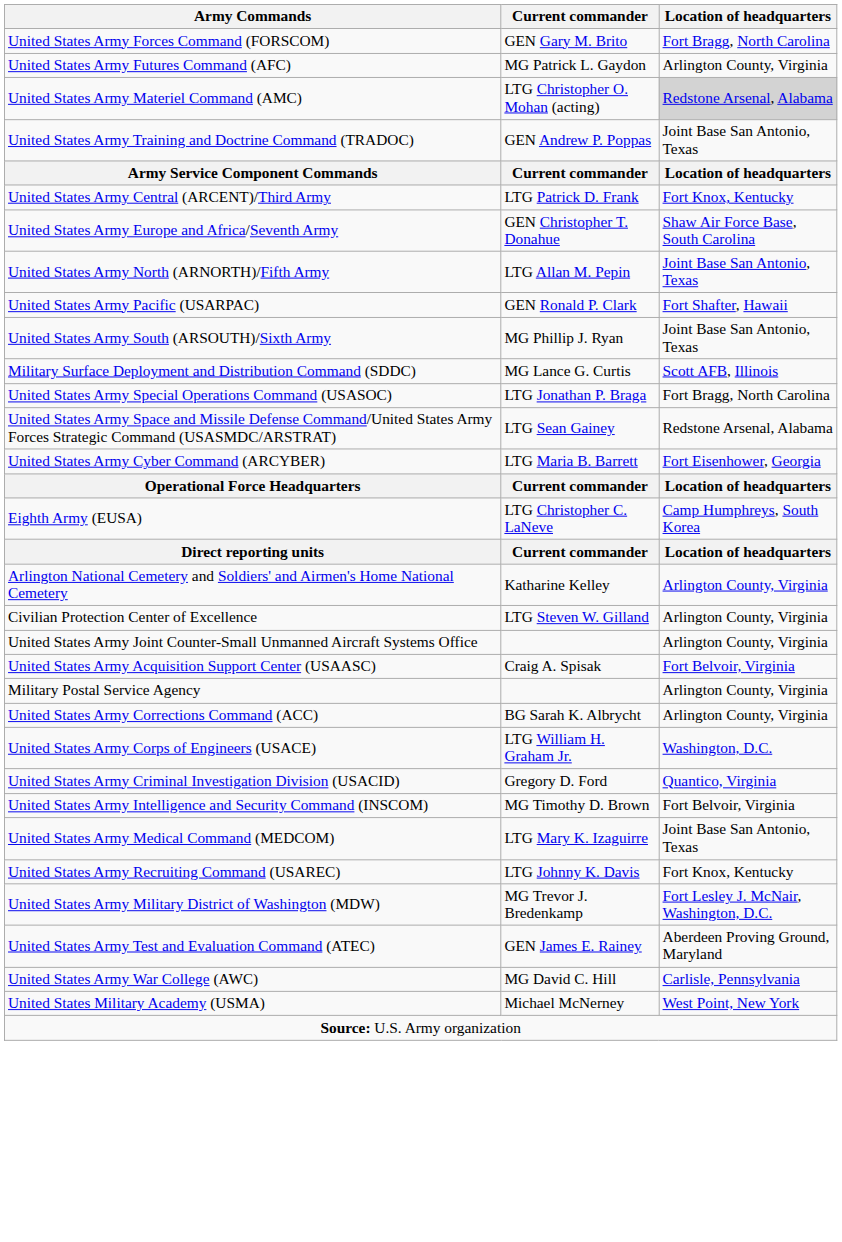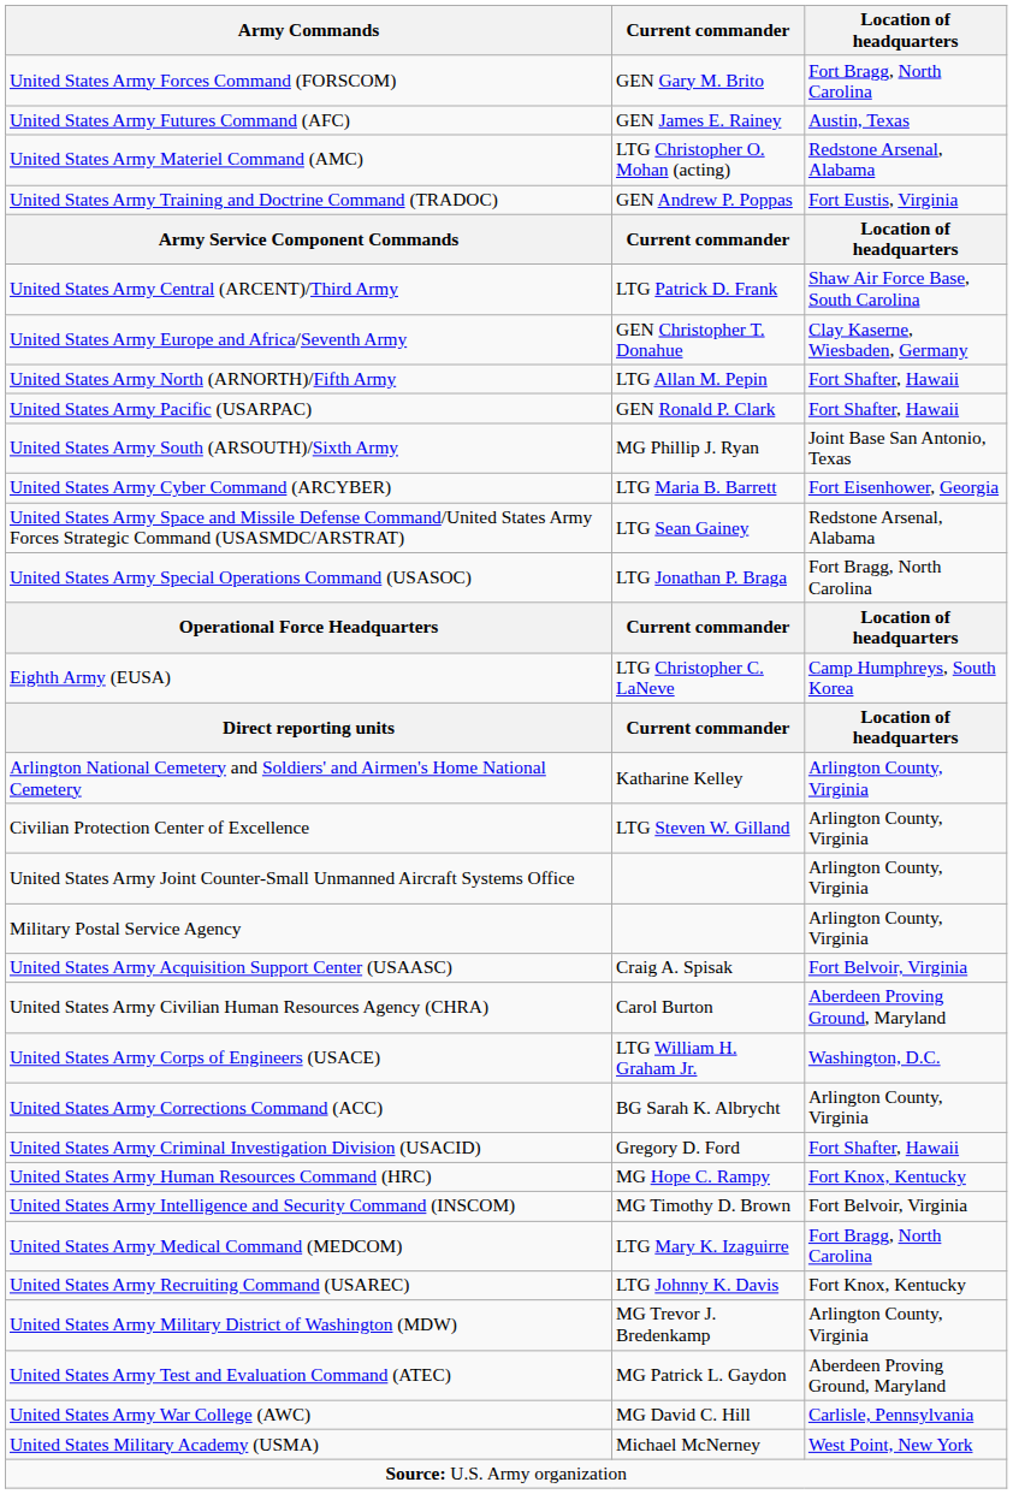 <table class="wikitable">
 <tr>
 <th>Army Commands</th>
 <th>Current commander</th>
 <th>Location of headquarters</th>
 </tr>
 <tr>
 <td> <a href='#'>United States Army Forces Command</a> (FORSCOM)</td>
 <td>GEN <a href='#'>Gary M. Brito</a></td>
 <td><a href='#'>Fort Bragg</a>, <a href='#'>North Carolina</a></td>
 </tr>
 <tr>
 <td> <a href='#'>United States Army Futures Command</a> (AFC)</td>
-<td>MG Patrick L. Gaydon</td>
-<td>Arlington County, Virginia</td>
+<td>GEN <a href='#'>James E. Rainey</a></td>
+<td><a href='#'>Austin, Texas</a></td>
 </tr>
 <tr>
 <td> <a href='#'>United States Army Materiel Command</a> (AMC)</td>
 <td>LTG <a href='#'>Christopher O. Mohan</a> (acting)</td>
-<td style="background: lightgrey;"><a href='#'>Redstone Arsenal</a>, <a href='#'>Alabama</a></td>
+<td><a href='#'>Redstone Arsenal</a>, <a href='#'>Alabama</a></td>
 </tr>
 <tr>
 <td> <a href='#'>United States Army Training and Doctrine Command</a> (TRADOC)</td>
 <td>GEN <a href='#'>Andrew P. Poppas</a></td>
-<td>Joint Base San Antonio, Texas</td>
+<td><a href='#'>Fort Eustis</a>, <a href='#'>Virginia</a></td>
 </tr>
 <tr>
 <th>Army Service Component Commands</th>
 <th>Current commander</th>
 <th>Location of headquarters</th>
 </tr>
 <tr>
 <td> <a href='#'>United States Army Central</a> (ARCENT)/<a href='#'>Third Army</a></td>
 <td>LTG <a href='#'>Patrick D. Frank</a></td>
-<td><a href='#'>Fort Knox, Kentucky</a></td>
+<td><a href='#'>Shaw Air Force Base</a>, <a href='#'>South Carolina</a></td>
 </tr>
 <tr>
 <td> <a href='#'>United States Army Europe and Africa</a>/<a href='#'>Seventh Army</a></td>
 <td>GEN <a href='#'>Christopher T. Donahue</a></td>
-<td><a href='#'>Shaw Air Force Base</a>, <a href='#'>South Carolina</a></td>
+<td><a href='#'>Clay Kaserne</a>, <a href='#'>Wiesbaden</a>, <a href='#'>Germany</a></td>
 </tr>
 <tr>
 <td> <a href='#'>United States Army North</a> (ARNORTH)/<a href='#'>Fifth Army</a></td>
 <td>LTG <a href='#'>Allan M. Pepin</a></td>
-<td><a href='#'>Joint Base San Antonio</a>, <a href='#'>Texas</a></td>
+<td><a href='#'>Fort Shafter</a>, <a href='#'>Hawaii</a></td>
 </tr>
 <tr>
 <td> <a href='#'>United States Army Pacific</a> (USARPAC)</td>
 <td>GEN <a href='#'>Ronald P. Clark</a></td>
 <td><a href='#'>Fort Shafter</a>, <a href='#'>Hawaii</a></td>
 </tr>
 <tr>
 <td> <a href='#'>United States Army South</a> (ARSOUTH)/<a href='#'>Sixth Army</a></td>
 <td>MG Phillip J. Ryan</td>
 <td>Joint Base San Antonio, Texas</td>
 </tr>
 <tr>
-<td> <a href='#'>Military Surface Deployment and Distribution Command</a> (SDDC)</td>
-<td>MG Lance G. Curtis</td>
-<td><a href='#'>Scott AFB</a>, <a href='#'>Illinois</a></td>
-</tr>
-<tr>
-<td> <a href='#'>United States Army Special Operations Command</a> (USASOC)</td>
-<td>LTG <a href='#'>Jonathan P. Braga</a></td>
-<td>Fort Bragg, North Carolina</td>
+<td> <a href='#'>United States Army Cyber Command</a> (ARCYBER)</td>
+<td>LTG <a href='#'>Maria B. Barrett</a></td>
+<td><a href='#'>Fort Eisenhower</a>, <a href='#'>Georgia</a></td>
 </tr>
 <tr>
 <td> <a href='#'>United States Army Space and Missile Defense Command</a>/United States Army Forces Strategic Command (USASMDC/ARSTRAT)</td>
 <td>LTG <a href='#'>Sean Gainey</a></td>
 <td>Redstone Arsenal, Alabama</td>
 </tr>
 <tr>
-<td> <a href='#'>United States Army Cyber Command</a> (ARCYBER)</td>
-<td>LTG <a href='#'>Maria B. Barrett</a></td>
-<td><a href='#'>Fort Eisenhower</a>, <a href='#'>Georgia</a></td>
+<td> <a href='#'>United States Army Special Operations Command</a> (USASOC)</td>
+<td>LTG <a href='#'>Jonathan P. Braga</a></td>
+<td>Fort Bragg, North Carolina</td>
 </tr>
 <tr>
 <th>Operational Force Headquarters</th>
 <th>Current commander</th>
 <th>Location of headquarters</th>
 </tr>
 <tr>
 <td> <a href='#'>Eighth Army</a> (EUSA)</td>
 <td>LTG <a href='#'>Christopher C. LaNeve</a></td>
 <td><a href='#'>Camp Humphreys</a>, <a href='#'>South Korea</a></td>
 </tr>
 <tr>
 <th>Direct reporting units</th>
 <th>Current commander</th>
 <th>Location of headquarters</th>
 </tr>
 <tr>
 <td> <a href='#'>Arlington National Cemetery</a> and <a href='#'>Soldiers' and Airmen's Home National Cemetery</a></td>
 <td>Katharine Kelley </td>
 <td><a href='#'>Arlington County, Virginia</a></td>
 </tr>
 <tr>
 <td>Civilian Protection Center of Excellence</td>
 <td>LTG <a href='#'>Steven W. Gilland</a></td>
 <td>Arlington County, Virginia</td>
 </tr>
 <tr>
 <td>United States Army Joint Counter-Small Unmanned Aircraft Systems Office</td>
 <td></td>
 <td>Arlington County, Virginia</td>
 </tr>
 <tr>
+<td> Military Postal Service Agency</td>
+<td></td>
+<td>Arlington County, Virginia</td>
+</tr>
+<tr>
 <td> <a href='#'>United States Army Acquisition Support Center</a> (USAASC)</td>
 <td>Craig A. Spisak </td>
 <td><a href='#'>Fort Belvoir, Virginia</a></td>
 </tr>
 <tr>
-<td> Military Postal Service Agency</td>
-<td></td>
-<td>Arlington County, Virginia</td>
+<td> United States Army Civilian Human Resources Agency (CHRA)</td>
+<td>Carol Burton </td>
+<td><a href='#'>Aberdeen Proving Ground</a>, Maryland</td>
+</tr>
+<tr>
+<td> <a href='#'>United States Army Corps of Engineers</a> (USACE)</td>
+<td>LTG <a href='#'>William H. Graham Jr.</a></td>
+<td><a href='#'>Washington, D.C.</a></td>
 </tr>
 <tr>
 <td> <a href='#'>United States Army Corrections Command</a> (ACC)</td>
 <td>BG Sarah K. Albrycht</td>
 <td>Arlington County, Virginia</td>
 </tr>
 <tr>
-<td> <a href='#'>United States Army Corps of Engineers</a> (USACE)</td>
-<td>LTG <a href='#'>William H. Graham Jr.</a></td>
-<td><a href='#'>Washington, D.C.</a></td>
+<td> <a href='#'>United States Army Criminal Investigation Division</a> (USACID)</td>
+<td>Gregory D. Ford</td>
+<td><a href='#'>Fort Shafter</a>, <a href='#'>Hawaii</a></td>
 </tr>
 <tr>
-<td> <a href='#'>United States Army Criminal Investigation Division</a> (USACID)</td>
-<td>Gregory D. Ford</td>
-<td><a href='#'>Quantico, Virginia</a></td>
+<td> <a href='#'>United States Army Human Resources Command</a> (HRC)</td>
+<td>MG <a href='#'>Hope C. Rampy</a></td>
+<td><a href='#'>Fort Knox, Kentucky</a></td>
 </tr>
 <tr>
 <td> <a href='#'>United States Army Intelligence and Security Command</a> (INSCOM)</td>
 <td>MG Timothy D. Brown</td>
 <td>Fort Belvoir, Virginia</td>
 </tr>
 <tr>
 <td> <a href='#'>United States Army Medical Command</a> (MEDCOM)</td>
 <td>LTG <a href='#'>Mary K. Izaguirre</a></td>
-<td>Joint Base San Antonio, Texas</td>
+<td><a href='#'>Fort Bragg</a>, <a href='#'>North Carolina</a></td>
 </tr>
 <tr>
 <td> <a href='#'>United States Army Recruiting Command</a> (USAREC)</td>
 <td>LTG <a href='#'>Johnny K. Davis</a></td>
 <td>Fort Knox, Kentucky</td>
 </tr>
 <tr>
 <td> <a href='#'>United States Army Military District of Washington</a> (MDW)</td>
 <td>MG Trevor J. Bredenkamp</td>
-<td><a href='#'>Fort Lesley J. McNair</a>, <a href='#'>Washington, D.C.</a></td>
+<td>Arlington County, Virginia</td>
 </tr>
 <tr>
 <td> <a href='#'>United States Army Test and Evaluation Command</a> (ATEC)</td>
-<td>GEN <a href='#'>James E. Rainey</a></td>
+<td>MG Patrick L. Gaydon</td>
 <td>Aberdeen Proving Ground, Maryland</td>
 </tr>
 <tr>
 <td> <a href='#'>United States Army War College</a> (AWC)</td>
 <td>MG David C. Hill</td>
 <td><a href='#'>Carlisle, Pennsylvania</a></td>
 </tr>
 <tr>
 <td> <a href='#'>United States Military Academy</a> (USMA)</td>
 <td>Michael McNerney</td>
 <td><a href='#'>West Point, New York</a></td>
 </tr>
 <tr>
 <td colspan="3" style="text-align: center;"><strong>Source:</strong> U.S. Army organization</td>
 </tr>
 </table>
